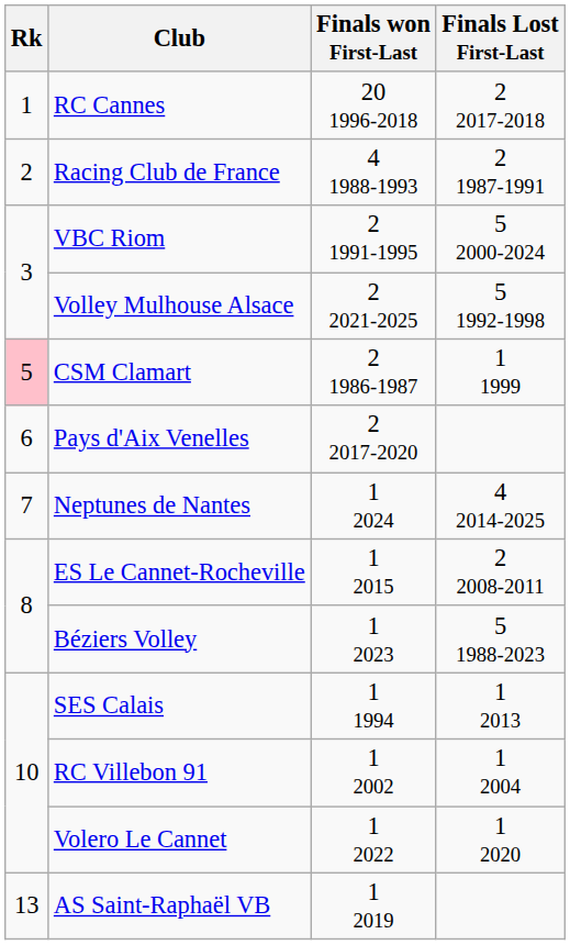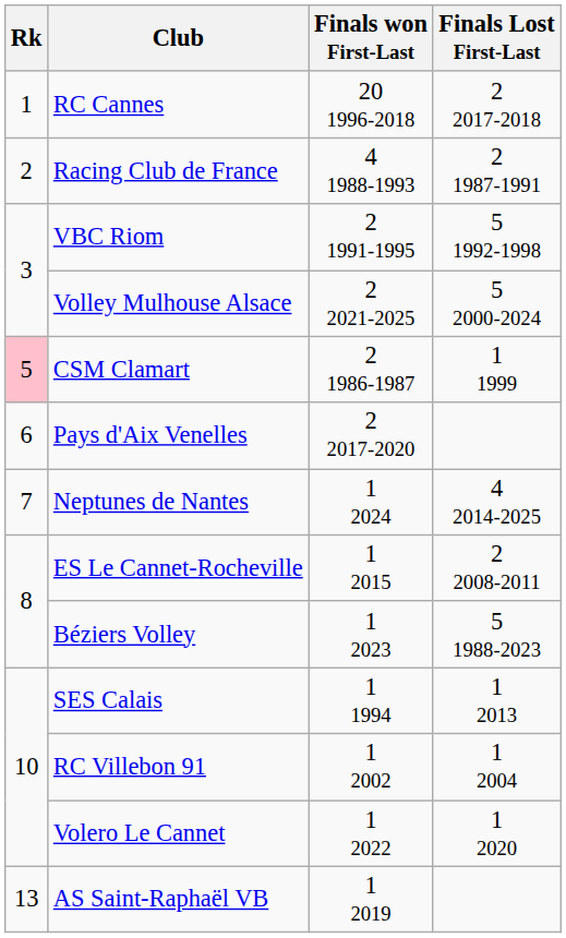 <table class="wikitable" style="text-align: center;">
 <tr>
 <th>Rk</th>
 <th>Club</th>
 <th>Finals won <br><small>First-Last</small></th>
 <th>Finals Lost <br><small>First-Last</small></th>
 </tr>
 <tr>
 <td>1</td>
 <td style="text-align: left;"><a href='#'>RC Cannes</a></td>
 <td>20<br> <small>1996-2018</small></td>
 <td>2<br> <small>2017-2018</small></td>
 </tr>
 <tr>
 <td>2</td>
 <td style="text-align: left;"><a href='#'>Racing Club de France</a></td>
 <td>4<br> <small>1988-1993</small></td>
 <td>2<br> <small>1987-1991</small></td>
 </tr>
 <tr>
 <td rowspan=2>3</td>
 <td style="text-align: left;"><a href='#'>VBC Riom</a></td>
 <td>2<br> <small>1991-1995</small></td>
-<td>5<br> <small>2000-2024</small></td>
+<td>5<br> <small>1992-1998</small></td>
 </tr>
 <tr>
 <td style="text-align: left;"><a href='#'>Volley Mulhouse Alsace</a></td>
 <td>2<br> <small>2021-2025</small></td>
-<td>5<br> <small>1992-1998</small></td>
+<td>5<br> <small>2000-2024</small></td>
 </tr>
 <tr>
 <td style="background: pink;">5</td>
 <td style="text-align: left;"><a href='#'>CSM Clamart</a></td>
 <td>2<br> <small>1986-1987</small></td>
 <td>1<br> <small>1999</small></td>
 </tr>
 <tr>
 <td>6</td>
 <td style="text-align: left;"><a href='#'>Pays d'Aix Venelles</a></td>
 <td>2<br> <small>2017-2020</small></td>
 <td></td>
 </tr>
 <tr>
 <td>7</td>
 <td style="text-align: left;"><a href='#'>Neptunes de Nantes</a></td>
 <td>1<br> <small>2024</small></td>
 <td>4<br> <small>2014-2025</small></td>
 </tr>
 <tr>
 <td rowspan=2>8</td>
 <td style="text-align: left;"><a href='#'>ES Le Cannet-Rocheville</a></td>
 <td>1<br> <small>2015</small></td>
 <td>2<br> <small>2008-2011</small></td>
 </tr>
 <tr>
 <td style="text-align: left;"><a href='#'>Béziers Volley</a></td>
 <td>1<br> <small>2023</small></td>
 <td>5<br> <small>1988-2023</small></td>
 </tr>
 <tr>
 <td rowspan=3>10</td>
 <td style="text-align: left;"><a href='#'>SES Calais</a></td>
 <td>1<br> <small>1994</small></td>
 <td>1<br> <small>2013</small></td>
 </tr>
 <tr>
 <td style="text-align: left;"><a href='#'>RC Villebon 91</a></td>
 <td>1<br> <small>2002</small></td>
 <td>1<br> <small>2004</small></td>
 </tr>
 <tr>
 <td style="text-align: left;"><a href='#'>Volero Le Cannet</a></td>
 <td>1<br> <small>2022</small></td>
 <td>1<br> <small>2020</small></td>
 </tr>
 <tr>
 <td>13</td>
 <td style="text-align: left;"><a href='#'>AS Saint-Raphaël VB</a></td>
 <td>1<br> <small>2019</small></td>
 <td></td>
 </tr>
 </table>
